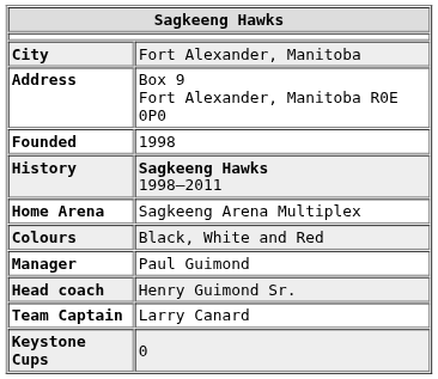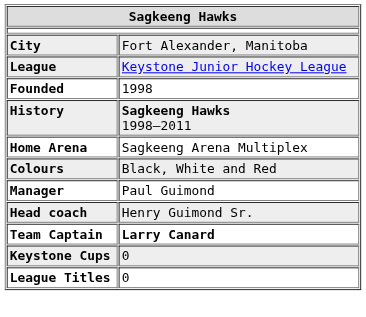 <table border=1 align=right cellpadding=2 cellspacing=1 width=360 style = "margin-left: 0.5em">
 <tr align="center" bgcolor="#DDDDDD">
 <td colspan=2><strong>Sagkeeng Hawks</strong></td>
 </tr>
 <tr align="center">
 <td colspan=2></td>
 </tr>
 <tr bgcolor="#eeeeee">
 <td><strong>City</strong></td>
 <td>Fort Alexander, Manitoba</td>
 </tr>
-<tr valign="top">
-<td><strong>Address</strong></td>
-<td>Box 9<br> Fort Alexander, Manitoba R0E 0P0</td>
+<tr bgcolor="#eeeeee">
+<td><strong>League</strong></td>
+<td><a href='#'>Keystone Junior Hockey League</a></td>
 </tr>
 <tr>
 <td><strong>Founded</strong></td>
 <td>1998</td>
 </tr>
 <tr valign="top" bgcolor="#eeeeee">
 <td><strong>History</strong></td>
 <td><strong>Sagkeeng Hawks</strong> <br>1998–2011</td>
 </tr>
 <tr>
 <td><strong>Home Arena</strong></td>
 <td>Sagkeeng Arena Multiplex</td>
 </tr>
 <tr bgcolor="#eeeeee">
 <td><strong>Colours</strong></td>
 <td>Black, White and Red</td>
 </tr>
 <tr>
 <td><strong>Manager</strong></td>
 <td>Paul Guimond</td>
 </tr>
 <tr bgcolor="#eeeeee">
 <td><strong>Head coach</strong></td>
 <td>Henry Guimond Sr.</td>
 </tr>
 <tr>
 <td><strong>Team Captain</strong></td>
-<td>Larry Canard</td>
+<td><strong>Larry Canard</strong></td>
 </tr>
 <tr bgcolor="#eeeeee">
 <td><strong>Keystone Cups</strong></td>
 <td>0</td>
 </tr>
+<tr>
+<td><strong>League Titles</strong></td>
+<td>0</td>
+</tr>
 </table>
